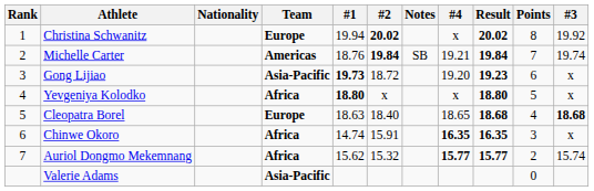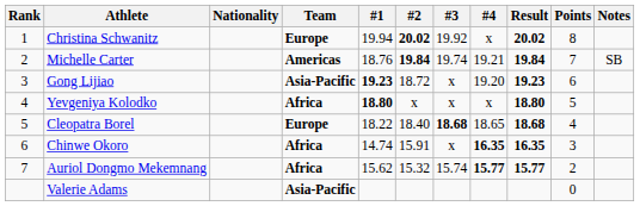 <table class="wikitable sortable" style="text-align:center">
 <tr>
 <th>Rank</th>
 <th>Athlete</th>
 <th>Nationality</th>
 <th>Team</th>
 <th>#1</th>
 <th>#2</th>
-<th>Notes</th>
+<th>#3</th>
 <th>#4</th>
 <th>Result</th>
 <th>Points</th>
-<th>#3</th>
+<th>Notes</th>
 </tr>
 <tr>
 <td>1</td>
 <td align="left"><a href='#'>Christina Schwanitz</a></td>
 <td align=left></td>
 <td align=left><strong>Europe</strong></td>
 <td>19.94</td>
 <td><strong>20.02</strong></td>
-<td></td>
+<td>19.92</td>
 <td>x</td>
 <td><strong>20.02</strong></td>
 <td>8</td>
-<td>19.92</td>
+<td></td>
 </tr>
 <tr>
 <td>2</td>
 <td align="left"><a href='#'>Michelle Carter</a></td>
 <td align=left></td>
 <td align=left><strong>Americas</strong></td>
 <td>18.76</td>
 <td><strong>19.84</strong></td>
-<td>SB</td>
+<td>19.74</td>
 <td>19.21</td>
 <td><strong>19.84</strong></td>
 <td>7</td>
-<td>19.74</td>
+<td>SB</td>
 </tr>
 <tr>
 <td>3</td>
 <td align="left"><a href='#'>Gong Lijiao</a></td>
 <td align=left></td>
 <td align=left><strong>Asia-Pacific</strong></td>
-<td><strong>19.73</strong></td>
+<td><strong>19.23</strong></td>
 <td>18.72</td>
-<td></td>
+<td>x</td>
 <td>19.20</td>
 <td><strong>19.23</strong></td>
 <td>6</td>
-<td>x</td>
+<td></td>
 </tr>
 <tr>
 <td>4</td>
 <td align="left"><a href='#'>Yevgeniya Kolodko</a></td>
 <td align=left></td>
 <td align=left><strong>Africa</strong></td>
 <td><strong>18.80</strong></td>
 <td>x</td>
-<td></td>
+<td>x</td>
 <td>x</td>
 <td><strong>18.80</strong></td>
 <td>5</td>
-<td>x</td>
+<td></td>
 </tr>
 <tr>
 <td>5</td>
 <td align="left"><a href='#'>Cleopatra Borel</a></td>
 <td align=left></td>
 <td align=left><strong>Europe</strong></td>
-<td>18.63</td>
+<td>18.22</td>
 <td>18.40</td>
-<td></td>
+<td><strong>18.68</strong></td>
 <td>18.65</td>
 <td><strong>18.68</strong></td>
 <td>4</td>
-<td><strong>18.68</strong></td>
+<td></td>
 </tr>
 <tr>
 <td>6</td>
 <td align="left"><a href='#'>Chinwe Okoro</a></td>
 <td align=left></td>
 <td align=left><strong>Africa</strong></td>
 <td>14.74</td>
 <td>15.91</td>
-<td></td>
+<td>x</td>
 <td><strong>16.35</strong></td>
 <td><strong>16.35</strong></td>
 <td>3</td>
-<td>x</td>
+<td></td>
 </tr>
 <tr>
 <td>7</td>
 <td align="left"><a href='#'>Auriol Dongmo Mekemnang</a></td>
 <td align=left></td>
 <td align=left><strong>Africa</strong></td>
 <td>15.62</td>
 <td>15.32</td>
-<td></td>
+<td>15.74</td>
 <td><strong>15.77</strong></td>
 <td><strong>15.77</strong></td>
 <td>2</td>
-<td>15.74</td>
+<td></td>
 </tr>
 <tr>
 <td></td>
 <td align="left"><a href='#'>Valerie Adams</a></td>
 <td align=left></td>
 <td align=left><strong>Asia-Pacific</strong></td>
 <td></td>
 <td></td>
 <td></td>
 <td></td>
 <td><strong></strong></td>
 <td>0</td>
 <td></td>
 </tr>
 </table>
